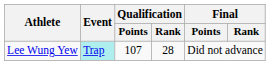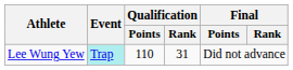 <table class="wikitable" style="font-size:90%">
 <tr>
 <th rowspan="2">Athlete</th>
 <th rowspan="2">Event</th>
 <th colspan=2>Qualification</th>
 <th colspan=2>Final</th>
 </tr>
 <tr style="font-size:95%">
 <th>Points</th>
 <th>Rank</th>
 <th>Points</th>
 <th>Rank</th>
 </tr>
 <tr align=center>
 <td align=left><a href='#'>Lee Wung Yew</a></td>
 <td align=left style="background: paleturquoise;"><a href='#'>Trap</a></td>
-<td>107</td>
-<td>28</td>
+<td>110</td>
+<td>31</td>
 <td colspan=2>Did not advance</td>
 </tr>
 </table>
